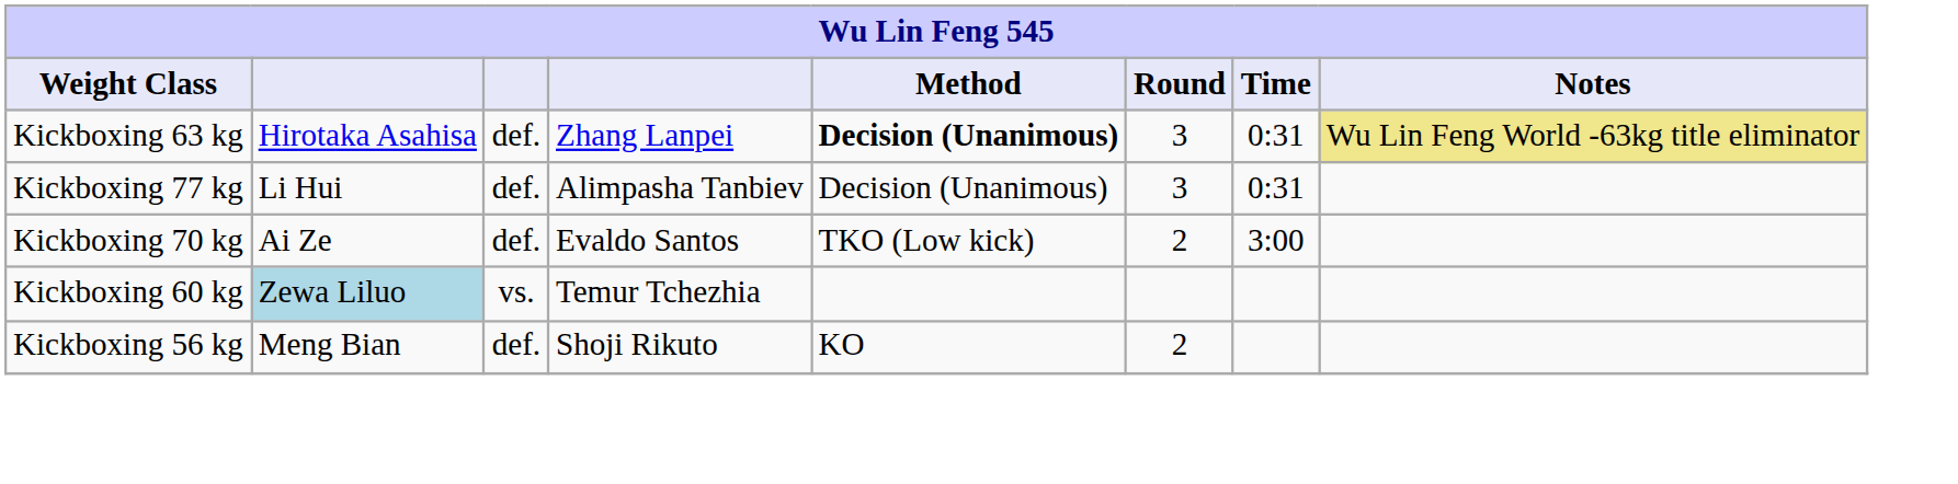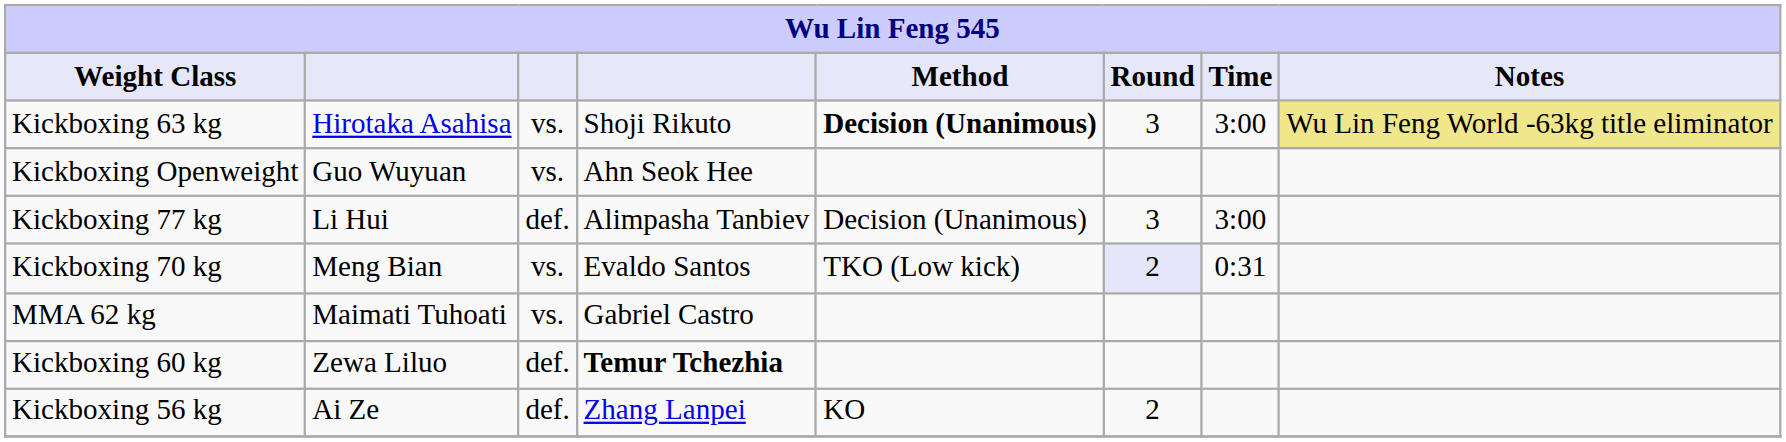 <table class="wikitable" style="font-size: 80%;">
 <tr>
 <th colspan="8" style="background-color: #ccf; color: #000080; text-align: center;">Wu Lin Feng 545</th>
 </tr>
 <tr>
 <th colspan="1" style="background-color: #E6E8FA; color: #000000; text-align: center;">Weight Class</th>
 <th colspan="1" style="background-color: #E6E8FA; color: #000000; text-align: center;"></th>
 <th colspan="1" style="background-color: #E6E8FA; color: #000000; text-align: center;"></th>
 <th colspan="1" style="background-color: #E6E8FA; color: #000000; text-align: center;"></th>
 <th colspan="1" style="background-color: #E6E8FA; color: #000000; text-align: center;">Method</th>
 <th colspan="1" style="background-color: #E6E8FA; color: #000000; text-align: center;">Round</th>
 <th colspan="1" style="background-color: #E6E8FA; color: #000000; text-align: center;">Time</th>
 <th colspan="1" style="background-color: #E6E8FA; color: #000000; text-align: center;">Notes</th>
 </tr>
 <tr>
 <td>Kickboxing 63 kg</td>
 <td> <a href='#'>Hirotaka Asahisa</a></td>
-<td align=center>def.</td>
-<td> <a href='#'>Zhang Lanpei</a></td>
+<td align=center>vs.</td>
+<td> Shoji Rikuto</td>
 <td><strong>Decision (Unanimous)</strong></td>
 <td align=center>3</td>
-<td align=center>0:31</td>
+<td align=center>3:00</td>
 <td style="background: khaki;">Wu Lin Feng World -63kg title eliminator</td>
+</tr>
+<tr>
+<td>Kickboxing Openweight</td>
+<td> Guo Wuyuan</td>
+<td align=center>vs.</td>
+<td> Ahn Seok Hee</td>
+<td></td>
+<td align=center></td>
+<td align=center></td>
+<td></td>
 </tr>
 <tr>
 <td>Kickboxing 77 kg</td>
 <td> Li Hui</td>
 <td align=center>def.</td>
 <td> Alimpasha Tanbiev</td>
 <td>Decision (Unanimous)</td>
 <td align=center>3</td>
+<td align=center>3:00</td>
+<td></td>
+</tr>
+<tr>
+<td>Kickboxing 70 kg</td>
+<td> Meng Bian</td>
+<td align=center>vs.</td>
+<td> Evaldo Santos</td>
+<td>TKO (Low kick)</td>
+<td align=center style="background: lavender;">2</td>
 <td align=center>0:31</td>
 <td></td>
 </tr>
 <tr>
-<td>Kickboxing 70 kg</td>
-<td> Ai Ze</td>
-<td align=center>def.</td>
-<td> Evaldo Santos</td>
-<td>TKO (Low kick)</td>
-<td align=center>2</td>
-<td align=center>3:00</td>
+<td>MMA 62 kg</td>
+<td> Maimati Tuhoati</td>
+<td align=center>vs.</td>
+<td> Gabriel Castro</td>
+<td></td>
+<td align=center></td>
+<td align=center></td>
 <td></td>
 </tr>
 <tr>
 <td>Kickboxing 60 kg</td>
-<td style="background: lightblue;"> Zewa Liluo</td>
-<td align=center>vs.</td>
-<td> Temur Tchezhia</td>
+<td> Zewa Liluo</td>
+<td align=center>def.</td>
+<td><strong> Temur Tchezhia</strong></td>
 <td></td>
 <td align=center></td>
 <td align=center></td>
 <td></td>
 </tr>
 <tr>
 <td>Kickboxing 56 kg</td>
-<td> Meng Bian</td>
+<td> Ai Ze</td>
 <td align=center>def.</td>
-<td> Shoji Rikuto</td>
+<td> <a href='#'>Zhang Lanpei</a></td>
 <td>KO</td>
 <td align=center>2</td>
 <td align=center></td>
 <td></td>
 </tr>
 <tr>
 </tr>
 </table>
